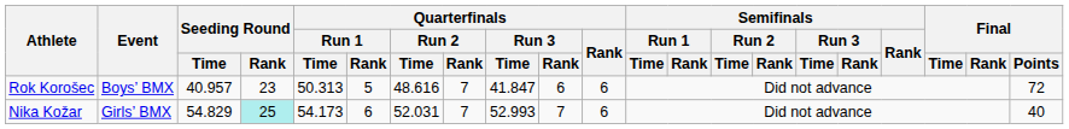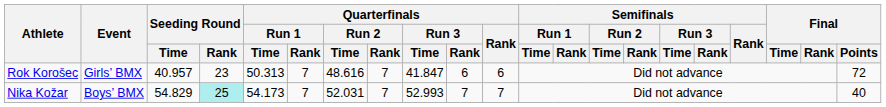 <table class="wikitable" border="1" style="font-size:90%">
 <tr>
 <th rowspan=3>Athlete</th>
 <th rowspan=3>Event</th>
 <th rowspan=2 colspan=2>Seeding Round</th>
 <th colspan=7>Quarterfinals</th>
 <th colspan=7>Semifinals</th>
 <th rowspan=2 colspan=3>Final</th>
 </tr>
 <tr>
 <th colspan=2>Run 1</th>
 <th colspan=2>Run 2</th>
 <th colspan=2>Run 3</th>
 <th rowspan=2>Rank</th>
 <th colspan=2>Run 1</th>
 <th colspan=2>Run 2</th>
 <th colspan=2>Run 3</th>
 <th rowspan=2>Rank</th>
 </tr>
 <tr>
 <th>Time</th>
 <th>Rank</th>
 <th>Time</th>
 <th>Rank</th>
 <th>Time</th>
 <th>Rank</th>
 <th>Time</th>
 <th>Rank</th>
 <th>Time</th>
 <th>Rank</th>
 <th>Time</th>
 <th>Rank</th>
 <th>Time</th>
 <th>Rank</th>
 <th>Time</th>
 <th>Rank</th>
 <th>Points</th>
 </tr>
 <tr>
 <td><a href='#'>Rok Korošec</a></td>
-<td><a href='#'>Boys’ BMX</a></td>
+<td><a href='#'>Girls’ BMX</a></td>
 <td align=center>40.957</td>
 <td align=center>23</td>
 <td align=center>50.313</td>
-<td align=center>5</td>
+<td align=center>7</td>
 <td align=center>48.616</td>
 <td align=center>7</td>
 <td align=center>41.847</td>
 <td align=center>6</td>
 <td align=center>6</td>
 <td align=center colspan=9>Did not advance</td>
 <td align=center>72</td>
 </tr>
 <tr>
 <td><a href='#'>Nika Kožar</a></td>
-<td><a href='#'>Girls’ BMX</a></td>
+<td><a href='#'>Boys’ BMX</a></td>
 <td align=center>54.829</td>
 <td align=center style="background: paleturquoise;">25</td>
 <td align=center>54.173</td>
-<td align=center>6</td>
+<td align=center>7</td>
 <td align=center>52.031</td>
 <td align=center>7</td>
 <td align=center>52.993</td>
 <td align=center>7</td>
-<td align=center>6</td>
+<td align=center>7</td>
 <td align=center colspan=9>Did not advance</td>
 <td align=center>40</td>
 </tr>
 </table>
